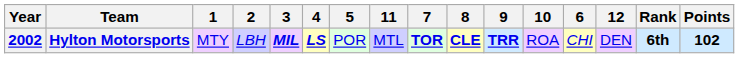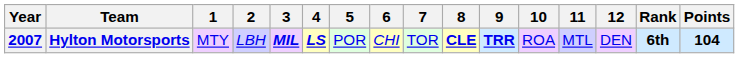 <table class="wikitable" style="text-align:center; font-size:85%">
 <tr>
 <th>Year</th>
 <th>Team</th>
 <th>1</th>
 <th>2</th>
 <th>3</th>
 <th>4</th>
 <th>5</th>
-<th>11</th>
+<th>6</th>
 <th>7</th>
 <th>8</th>
 <th>9</th>
 <th>10</th>
-<th>6</th>
+<th>11</th>
 <th>12</th>
 <th>Rank</th>
 <th>Points</th>
 </tr>
 <tr>
-<th><a href='#'>2002</a></th>
+<th><a href='#'>2007</a></th>
 <th nowrap><a href='#'>Hylton Motorsports</a></th>
 <td style="background:#EFCFFF;"><a href='#'>MTY</a><br></td>
 <td style="background:#CFCFFF;"><em><a href='#'>LBH</a></em><br></td>
 <td style="background:#EFCFFF;"><strong><em><a href='#'>MIL</a></em></strong><br></td>
 <td style="background:#FFFFBF;"><strong><em><a href='#'>LS</a></em></strong><br></td>
 <td style="background:#DFFFDF;"><a href='#'>POR</a><br></td>
-<td style="background:#CFCFFF;"><a href='#'>MTL</a><br></td>
-<td style="background:#DFFFDF;"><strong><a href='#'>TOR</a><br></strong></td>
+<td style="background:#FFFFBF;"><em><a href='#'>CHI</a></em><br></td>
+<td style="background:#DFFFDF;"><a href='#'>TOR</a><br></td>
 <td style="background:#FFFFBF;"><strong><a href='#'>CLE</a></strong><br></td>
 <td style="background:#CFEAFF;"><strong><a href='#'>TRR</a><br></strong></td>
 <td style="background:#EFCFFF;"><a href='#'>ROA</a><br></td>
-<td style="background:#FFFFBF;"><em><a href='#'>CHI</a></em><br></td>
+<td style="background:#CFCFFF;"><a href='#'>MTL</a><br></td>
 <td style="background:#EFCFFF;"><a href='#'>DEN</a><br></td>
 <th style="background:#CFEAFF;">6th</th>
-<th style="background:#CFEAFF;">102</th>
+<th style="background:#CFEAFF;">104</th>
 </tr>
 </table>
